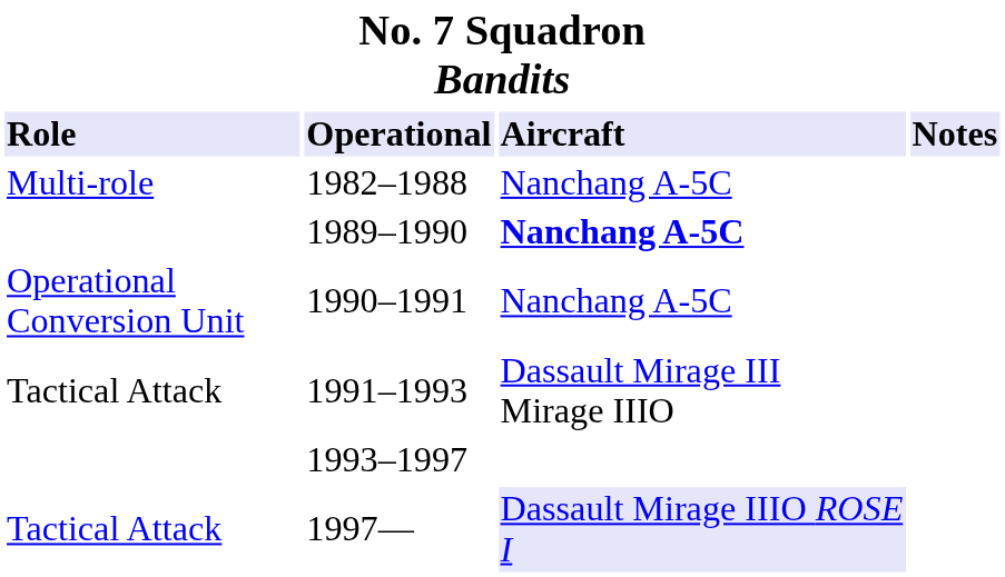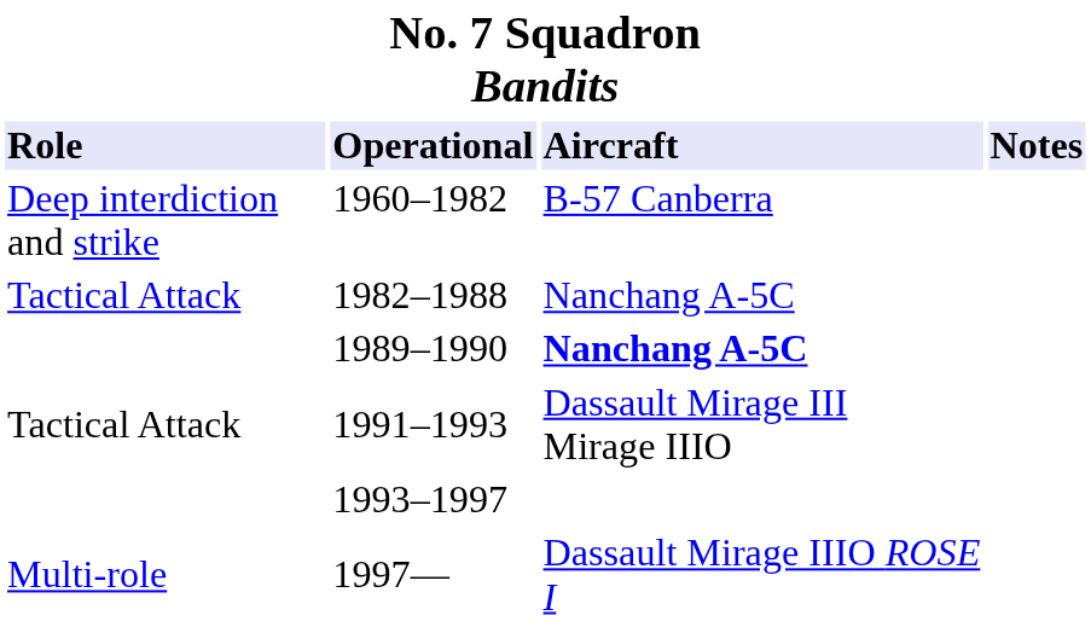 <table>
 <tr>
 <th style="text-align: middle; background: white;" colspan="4"><big>No. 7 Squadron <br><em>Bandits</em></big></th>
 </tr>
 <tr>
 <th style="text-align: left; background: lavender;" width="130">Role</th>
 <th style="text-align: left; background: lavender;" width=" ">Operational</th>
 <th style="text-align: left; background: lavender;" width="180">Aircraft</th>
 <th style="text-align: left; background: lavender;" width=" ">Notes</th>
 </tr>
+<tr valign="top">
+<td><a href='#'>Deep interdiction</a> and <a href='#'>strike</a></td>
+<td>1960–1982</td>
+<td><a href='#'>B-57 Canberra</a></td>
+<td></td>
+</tr>
 <tr>
-<td><a href='#'>Multi-role</a></td>
+<td><a href='#'>Tactical Attack</a></td>
 <td>1982–1988</td>
 <td><a href='#'>Nanchang A-5C</a></td>
 <td></td>
 </tr>
 <tr>
 <td></td>
 <td>1989–1990</td>
 <td><strong><a href='#'>Nanchang A-5C</a></strong></td>
-<td></td>
-</tr>
-<tr>
-<td><a href='#'>Operational Conversion Unit</a></td>
-<td>1990–1991</td>
-<td><a href='#'>Nanchang A-5C</a></td>
 <td></td>
 </tr>
 <tr>
 <td>Tactical Attack</td>
 <td>1991–1993</td>
 <td><a href='#'>Dassault Mirage III</a><br>Mirage IIIO</td>
 <td></td>
 </tr>
 <tr>
 <td></td>
 <td>1993–1997</td>
 <td></td>
 <td></td>
 </tr>
 <tr>
-<td><a href='#'>Tactical Attack</a></td>
+<td><a href='#'>Multi-role</a></td>
 <td>1997—</td>
-<td style="background: lavender;"><a href='#'>Dassault Mirage IIIO <em>ROSE I</em></a></td>
+<td><a href='#'>Dassault Mirage IIIO <em>ROSE I</em></a></td>
 <td></td>
 </tr>
 </table>
